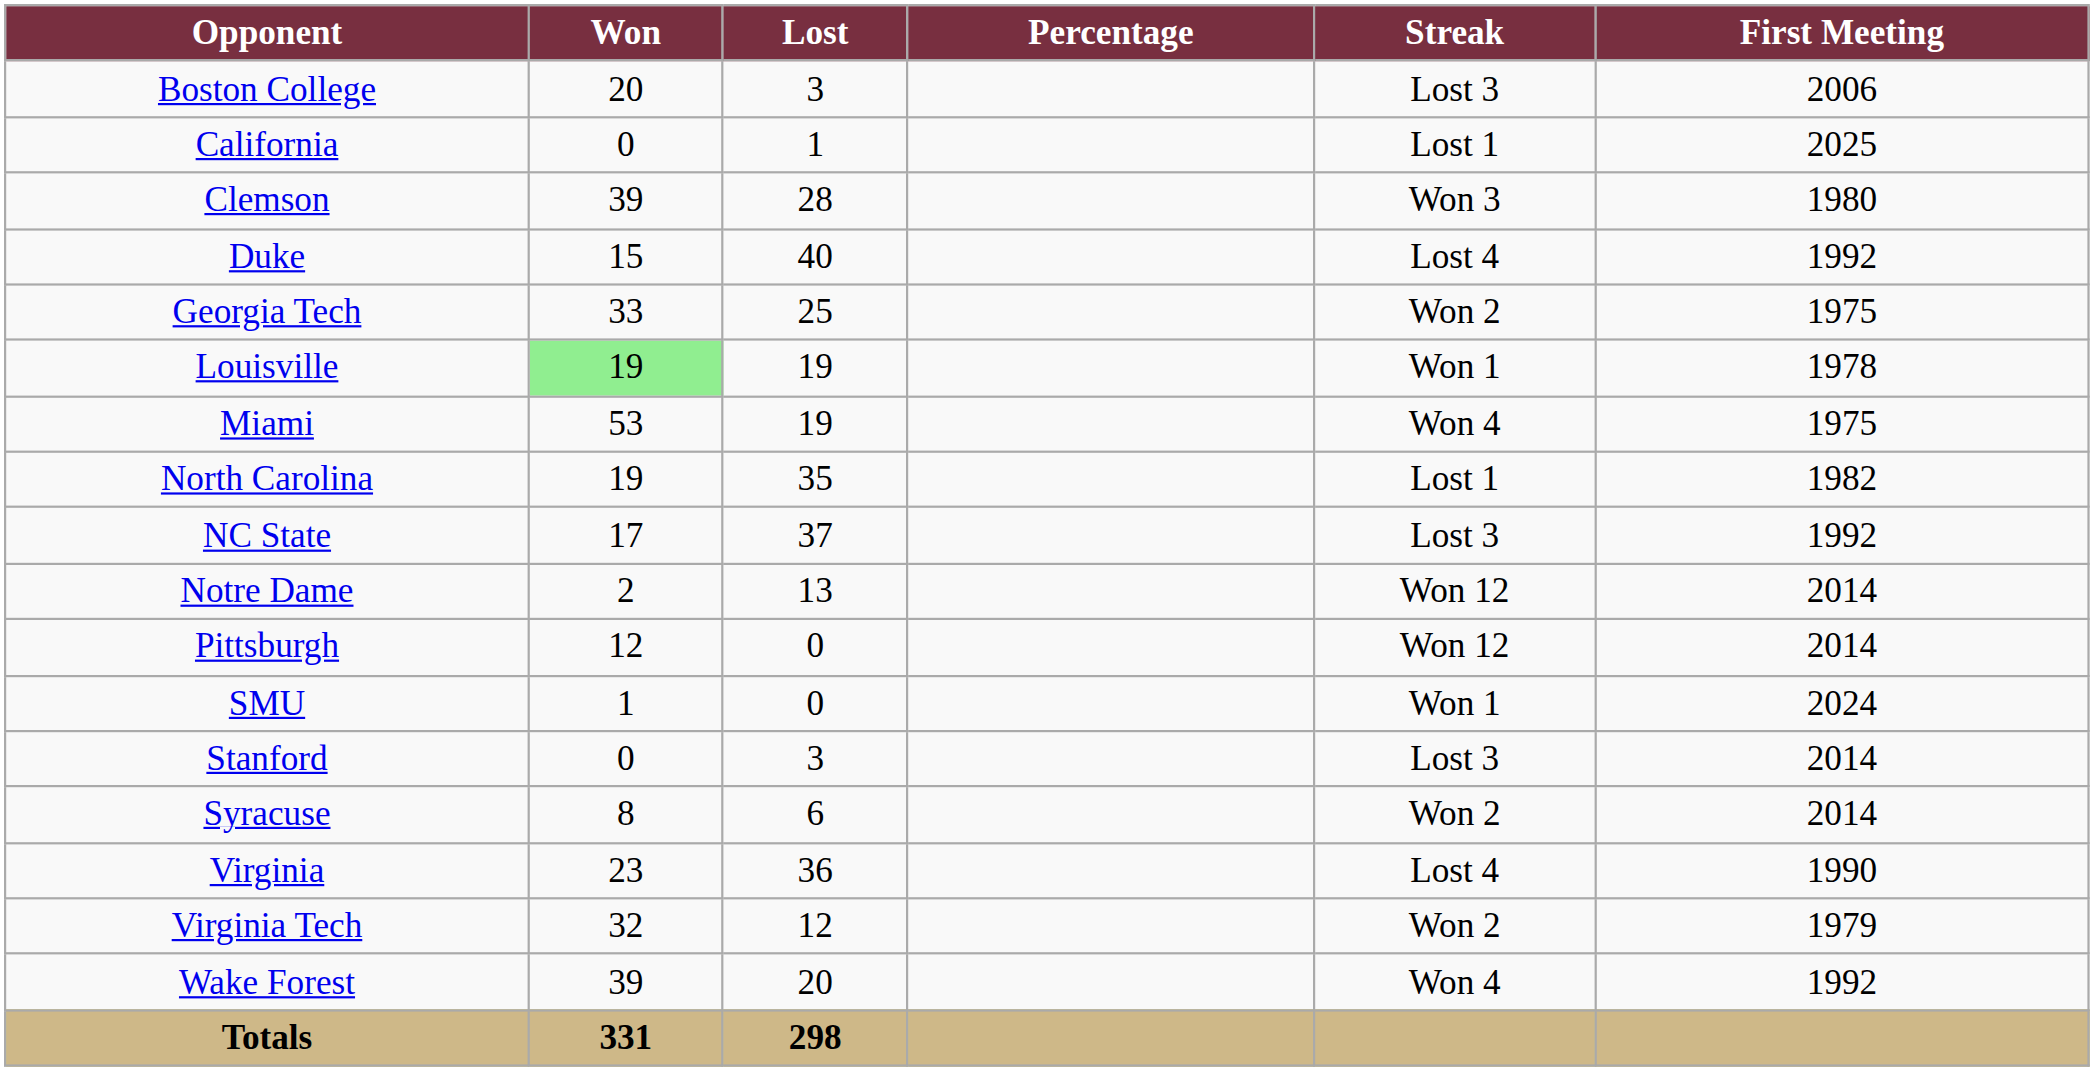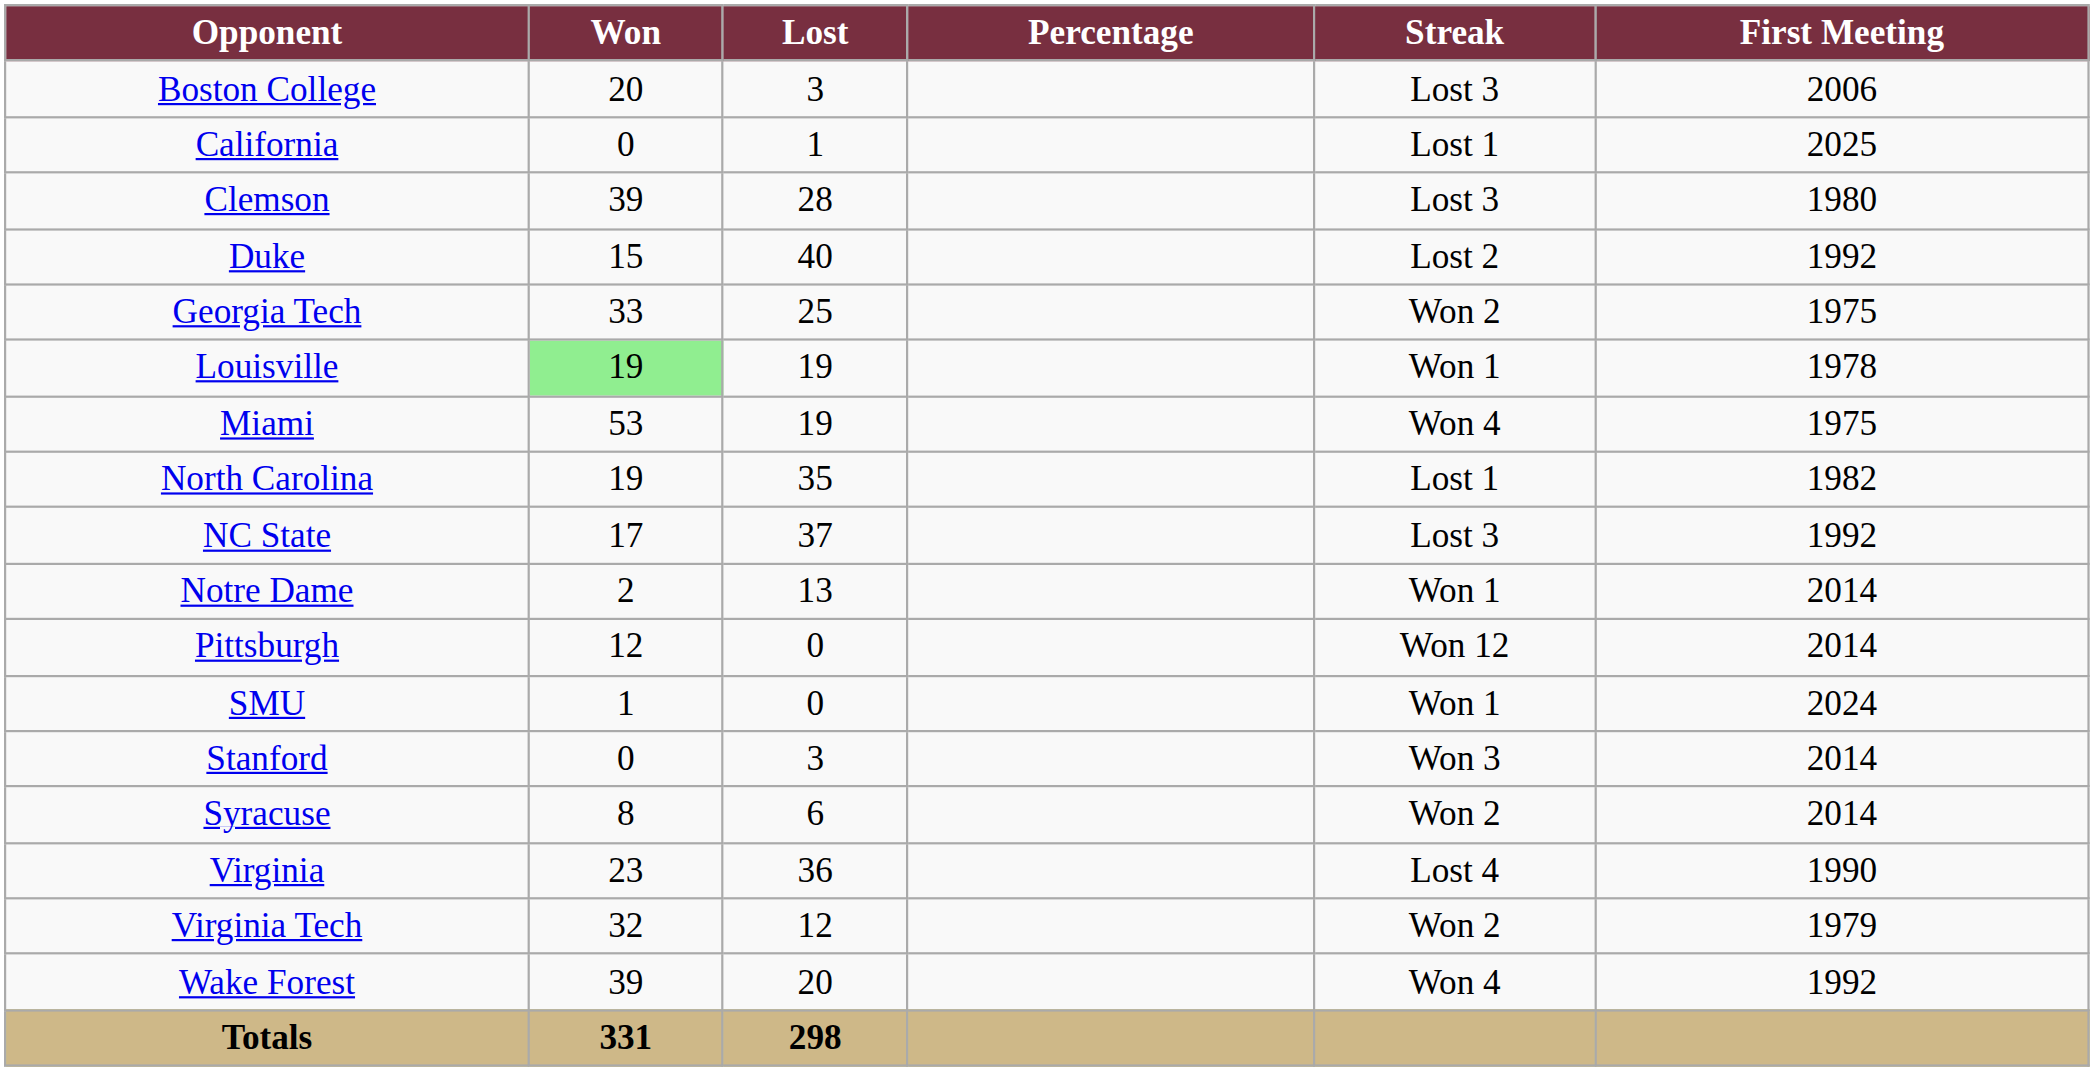 <table class="wikitable" style="width:75%;">
 <tr>
 <th style="background:#782F40; color:white;">Opponent</th>
 <th style="background:#782F40; color:white;">Won</th>
 <th style="background:#782F40; color:white;">Lost</th>
 <th style="background:#782F40; color:white;">Percentage</th>
 <th style="background:#782F40; color:white;">Streak</th>
 <th style="background:#782F40; color:white;">First Meeting</th>
 </tr>
 <tr style="text-align:center;">
 <td><a href='#'>Boston College</a></td>
 <td>20</td>
 <td>3</td>
 <td></td>
 <td>Lost 3</td>
 <td>2006</td>
 </tr>
 <tr style="text-align:center;">
 <td><a href='#'>California</a></td>
 <td>0</td>
 <td>1</td>
 <td></td>
 <td>Lost 1</td>
 <td>2025</td>
 </tr>
 <tr style="text-align:center;">
 <td><a href='#'>Clemson</a></td>
 <td>39</td>
 <td>28</td>
 <td></td>
-<td>Won 3</td>
+<td>Lost 3</td>
 <td>1980</td>
 </tr>
 <tr style="text-align:center;">
 <td><a href='#'>Duke</a></td>
 <td>15</td>
 <td>40</td>
 <td></td>
-<td>Lost 4</td>
+<td>Lost 2</td>
 <td>1992</td>
 </tr>
 <tr style="text-align:center;">
 <td><a href='#'>Georgia Tech</a></td>
 <td>33</td>
 <td>25</td>
 <td></td>
 <td>Won 2</td>
 <td>1975</td>
 </tr>
 <tr style="text-align:center;">
 <td><a href='#'>Louisville</a></td>
 <td style="background: lightgreen;">19</td>
 <td>19</td>
 <td></td>
 <td>Won 1</td>
 <td>1978</td>
 </tr>
 <tr style="text-align:center;">
 <td><a href='#'>Miami</a></td>
 <td>53</td>
 <td>19</td>
 <td></td>
 <td>Won 4</td>
 <td>1975</td>
 </tr>
 <tr style="text-align:center;">
 <td><a href='#'>North Carolina</a></td>
 <td>19</td>
 <td>35</td>
 <td></td>
 <td>Lost 1</td>
 <td>1982</td>
 </tr>
 <tr style="text-align:center;">
 <td><a href='#'>NC State</a></td>
 <td>17</td>
 <td>37</td>
 <td></td>
 <td>Lost 3</td>
 <td>1992</td>
 </tr>
 <tr style="text-align:center;">
 <td><a href='#'>Notre Dame</a></td>
 <td>2</td>
 <td>13</td>
 <td></td>
-<td>Won 12</td>
+<td>Won 1</td>
 <td>2014</td>
 </tr>
 <tr style="text-align:center;">
 <td><a href='#'>Pittsburgh</a></td>
 <td>12</td>
 <td>0</td>
 <td></td>
 <td>Won 12</td>
 <td>2014</td>
 </tr>
 <tr style="text-align:center;">
 <td><a href='#'>SMU</a></td>
 <td>1</td>
 <td>0</td>
 <td></td>
 <td>Won 1</td>
 <td>2024</td>
 </tr>
 <tr style="text-align:center;">
 <td><a href='#'>Stanford</a></td>
 <td>0</td>
 <td>3</td>
 <td></td>
-<td>Lost 3</td>
+<td>Won 3</td>
 <td>2014</td>
 </tr>
 <tr style="text-align:center;">
 <td><a href='#'>Syracuse</a></td>
 <td>8</td>
 <td>6</td>
 <td></td>
 <td>Won 2</td>
 <td>2014</td>
 </tr>
 <tr style="text-align:center;">
 <td><a href='#'>Virginia</a></td>
 <td>23</td>
 <td>36</td>
 <td></td>
 <td>Lost 4</td>
 <td>1990</td>
 </tr>
 <tr style="text-align:center;">
 <td><a href='#'>Virginia Tech</a></td>
 <td>32</td>
 <td>12</td>
 <td></td>
 <td>Won 2</td>
 <td>1979</td>
 </tr>
 <tr style="text-align:center;">
 <td><a href='#'>Wake Forest</a></td>
 <td>39</td>
 <td>20</td>
 <td></td>
 <td>Won 4</td>
 <td>1992</td>
 </tr>
 <tr class="unsortable" style="text-align:center; background:#CCCC66;">
 <th style="background:#CEB888; color:black;"><strong>Totals</strong></th>
 <th style="background:#CEB888; color:black;"><strong>331</strong></th>
 <th style="background:#CEB888; color:black;"><strong>298</strong></th>
 <th style="background:#CEB888; color:black;"><strong></strong></th>
 <th style="background:#CEB888; color:black;"></th>
 <th style="background:#CEB888; color:black;"></th>
 </tr>
 </table>
